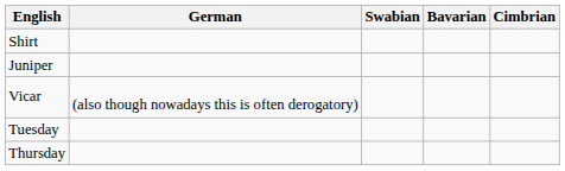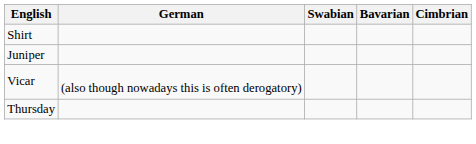 <table class="wikitable">
 <tr>
 <th>English</th>
 <th>German</th>
 <th>Swabian</th>
 <th>Bavarian</th>
 <th>Cimbrian</th>
 </tr>
 <tr>
 <td>Shirt</td>
 <td></td>
 <td></td>
 <td></td>
 <td></td>
 </tr>
 <tr>
 <td>Juniper</td>
 <td></td>
 <td></td>
 <td></td>
 <td></td>
 </tr>
 <tr>
 <td>Vicar</td>
 <td><br> (also  though nowadays this is often derogatory)</td>
 <td></td>
 <td></td>
 <td></td>
 </tr>
 <tr>
-<td>Tuesday</td>
-<td></td>
-<td></td>
-<td></td>
-<td></td>
-</tr>
-<tr>
 <td>Thursday</td>
 <td></td>
 <td></td>
 <td></td>
 <td></td>
 </tr>
 </table>
